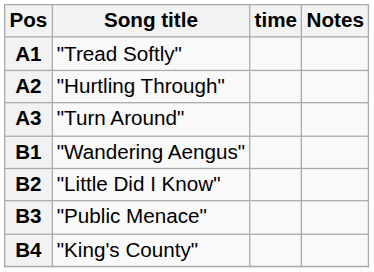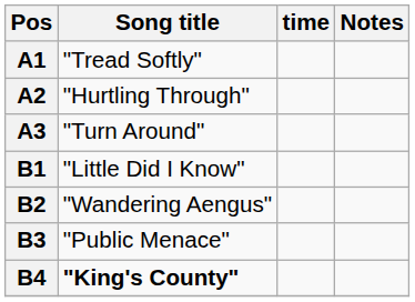 <table class="wikitable plainrowheaders sortable">
 <tr>
 <th scope="col">Pos</th>
 <th scope="col">Song title</th>
 <th scope="col">time</th>
 <th scope="col" class="unsortable">Notes</th>
 </tr>
 <tr>
 <th scope="row">A1</th>
 <td>"Tread Softly"</td>
 <td></td>
 <td></td>
 </tr>
 <tr>
 <th scope="row">A2</th>
 <td>"Hurtling Through"</td>
 <td></td>
 <td></td>
 </tr>
 <tr>
 <th scope="row">A3</th>
 <td>"Turn Around"</td>
 <td></td>
 <td></td>
 </tr>
 <tr>
 <th scope="row">B1</th>
-<td>"Wandering Aengus"</td>
+<td>"Little Did I Know"</td>
 <td></td>
 <td></td>
 </tr>
 <tr>
 <th scope="row">B2</th>
-<td>"Little Did I Know"</td>
+<td>"Wandering Aengus"</td>
 <td></td>
 <td></td>
 </tr>
 <tr>
 <th scope="row">B3</th>
 <td>"Public Menace"</td>
 <td></td>
 <td></td>
 </tr>
 <tr>
 <th scope="row">B4</th>
-<td>"King's County"</td>
+<td><strong>"King's County"</strong></td>
 <td></td>
 <td></td>
 </tr>
 <tr>
 </tr>
 </table>
